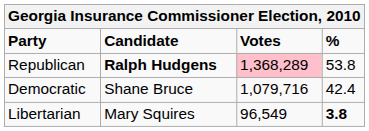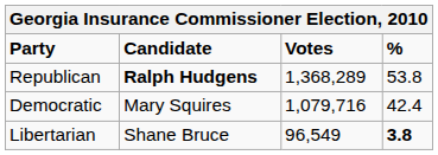 <table class="wikitable">
 <tr>
 <th colspan="4">Georgia Insurance Commissioner Election, 2010</th>
 </tr>
 <tr>
 <td><strong>Party</strong></td>
 <td><strong>Candidate</strong></td>
 <td><strong>Votes</strong></td>
 <td><strong>%</strong></td>
 </tr>
 <tr>
 <td>Republican</td>
 <td><strong>Ralph Hudgens</strong></td>
-<td style="background: pink;">1,368,289</td>
+<td>1,368,289</td>
 <td>53.8</td>
 </tr>
 <tr>
 <td>Democratic</td>
-<td>Shane Bruce</td>
+<td>Mary Squires</td>
 <td>1,079,716</td>
 <td>42.4</td>
 </tr>
 <tr>
 <td>Libertarian</td>
-<td>Mary Squires</td>
+<td>Shane Bruce</td>
 <td>96,549</td>
 <td><strong>3.8</strong></td>
 </tr>
 </table>
